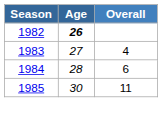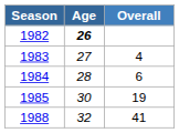 <table class="wikitable" style="font-size:95%; text-align:center; border:grey solid 1px; border-collapse:collapse; background:#ffffff;">
 <tr>
 <th style="background-color:#369; color:white; width:60px;"> Season </th>
 <th style="background-color:#369; color:white; width:40px;"> Age </th>
 <th style="background-color:#4180be; color:white; width:75px;">Overall</th>
 </tr>
 <tr>
 <td><a href='#'>1982</a></td>
 <td><strong><em>26</em></strong></td>
 <td></td>
 </tr>
 <tr>
 <td><a href='#'>1983</a></td>
 <td><em>27</em></td>
 <td>4</td>
 </tr>
 <tr>
 <td><a href='#'>1984</a></td>
 <td><em>28</em></td>
 <td>6</td>
 </tr>
 <tr>
 <td><a href='#'>1985</a></td>
 <td><em>30</em></td>
-<td>11</td>
+<td>19</td>
+</tr>
+<tr>
+<td><a href='#'>1988</a></td>
+<td><em>32</em></td>
+<td>41</td>
 </tr>
 </table>
